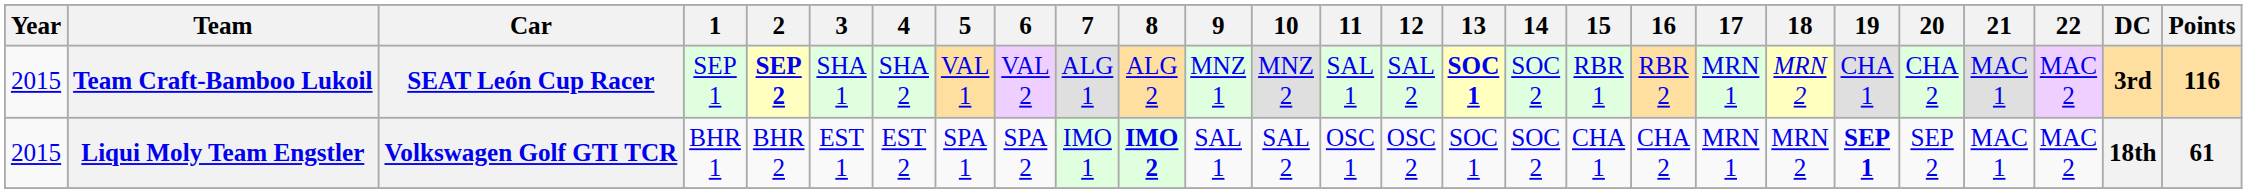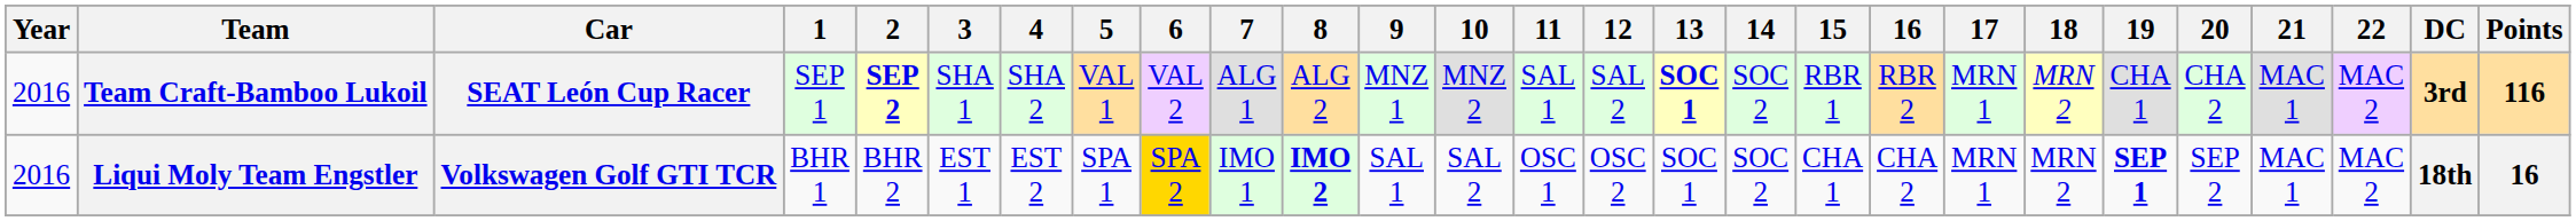 <table class="wikitable" style="text-align:center; font-size:85%">
 <tr>
 <th>Year</th>
 <th>Team</th>
 <th>Car</th>
 <th>1</th>
 <th>2</th>
 <th>3</th>
 <th>4</th>
 <th>5</th>
 <th>6</th>
 <th>7</th>
 <th>8</th>
 <th>9</th>
 <th>10</th>
 <th>11</th>
 <th>12</th>
 <th>13</th>
 <th>14</th>
 <th>15</th>
 <th>16</th>
 <th>17</th>
 <th>18</th>
 <th>19</th>
 <th>20</th>
 <th>21</th>
 <th>22</th>
 <th>DC</th>
 <th>Points</th>
 </tr>
 <tr>
-<td><a href='#'>2015</a></td>
+<td><a href='#'>2016</a></td>
 <th><a href='#'>Team Craft-Bamboo Lukoil</a></th>
 <th><a href='#'>SEAT León Cup Racer</a></th>
 <td style="background:#DFFFDF;"><a href='#'>SEP<br>1</a><br></td>
 <td style="background:#FFFFBF;"><strong><a href='#'>SEP<br>2</a></strong><br></td>
 <td style="background:#DFFFDF;"><a href='#'>SHA<br>1</a><br></td>
 <td style="background:#DFFFDF;"><a href='#'>SHA<br>2</a><br></td>
 <td style="background:#FFDF9F;"><a href='#'>VAL<br>1</a><br></td>
 <td style="background:#EFCFFF;"><a href='#'>VAL<br>2</a><br></td>
 <td style="background:#DFDFDF;"><a href='#'>ALG<br>1</a><br></td>
 <td style="background:#FFDF9F;"><a href='#'>ALG<br>2</a><br></td>
 <td style="background:#DFFFDF;"><a href='#'>MNZ<br>1</a><br></td>
 <td style="background:#DFDFDF;"><a href='#'>MNZ<br>2</a><br></td>
 <td style="background:#DFFFDF;"><a href='#'>SAL<br>1</a><br></td>
 <td style="background:#DFFFDF;"><a href='#'>SAL<br>2</a><br></td>
 <td style="background:#FFFFBF;"><strong><a href='#'>SOC<br>1</a></strong><br></td>
 <td style="background:#DFFFDF;"><a href='#'>SOC<br>2</a><br></td>
 <td style="background:#DFFFDF;"><a href='#'>RBR<br>1</a><br></td>
 <td style="background:#FFDF9F;"><a href='#'>RBR<br>2</a><br></td>
 <td style="background:#DFFFDF;"><a href='#'>MRN<br>1</a><br></td>
 <td style="background:#FFFFBF;"><em><a href='#'>MRN<br>2</a></em><br></td>
 <td style="background:#DFDFDF;"><a href='#'>CHA<br>1</a><br></td>
 <td style="background:#DFFFDF;"><a href='#'>CHA<br>2</a><br></td>
 <td style="background:#DFDFDF;"><a href='#'>MAC<br>1</a><br></td>
 <td style="background:#EFCFFF;"><a href='#'>MAC<br>2</a><br></td>
 <th style="background:#FFDF9F;">3rd</th>
 <th style="background:#FFDF9F;">116</th>
 </tr>
 <tr>
-<td><a href='#'>2015</a></td>
+<td><a href='#'>2016</a></td>
 <th><a href='#'>Liqui Moly Team Engstler</a></th>
 <th><a href='#'>Volkswagen Golf GTI TCR</a></th>
 <td><a href='#'>BHR<br>1</a></td>
 <td><a href='#'>BHR<br>2</a></td>
 <td><a href='#'>EST<br>1</a></td>
 <td><a href='#'>EST<br>2</a></td>
 <td><a href='#'>SPA<br>1</a></td>
-<td><a href='#'>SPA<br>2</a></td>
+<td style="background: gold;"><a href='#'>SPA<br>2</a></td>
 <td style="background:#DFFFDF;"><a href='#'>IMO<br>1</a><br></td>
 <td style="background:#DFFFDF;"><strong><a href='#'>IMO<br>2</a></strong><br></td>
 <td><a href='#'>SAL<br>1</a></td>
 <td><a href='#'>SAL<br>2</a></td>
 <td><a href='#'>OSC<br>1</a></td>
 <td><a href='#'>OSC<br>2</a></td>
 <td><a href='#'>SOC<br>1</a></td>
 <td><a href='#'>SOC<br>2</a></td>
 <td><a href='#'>CHA<br>1</a></td>
 <td><a href='#'>CHA<br>2</a></td>
 <td><a href='#'>MRN<br>1</a></td>
 <td><a href='#'>MRN<br>2</a></td>
 <td><strong><a href='#'>SEP<br>1</a></strong></td>
 <td><a href='#'>SEP<br>2</a></td>
 <td><a href='#'>MAC<br>1</a></td>
 <td><a href='#'>MAC<br>2</a></td>
 <th>18th</th>
-<th>61</th>
+<th>16</th>
 </tr>
 </table>
